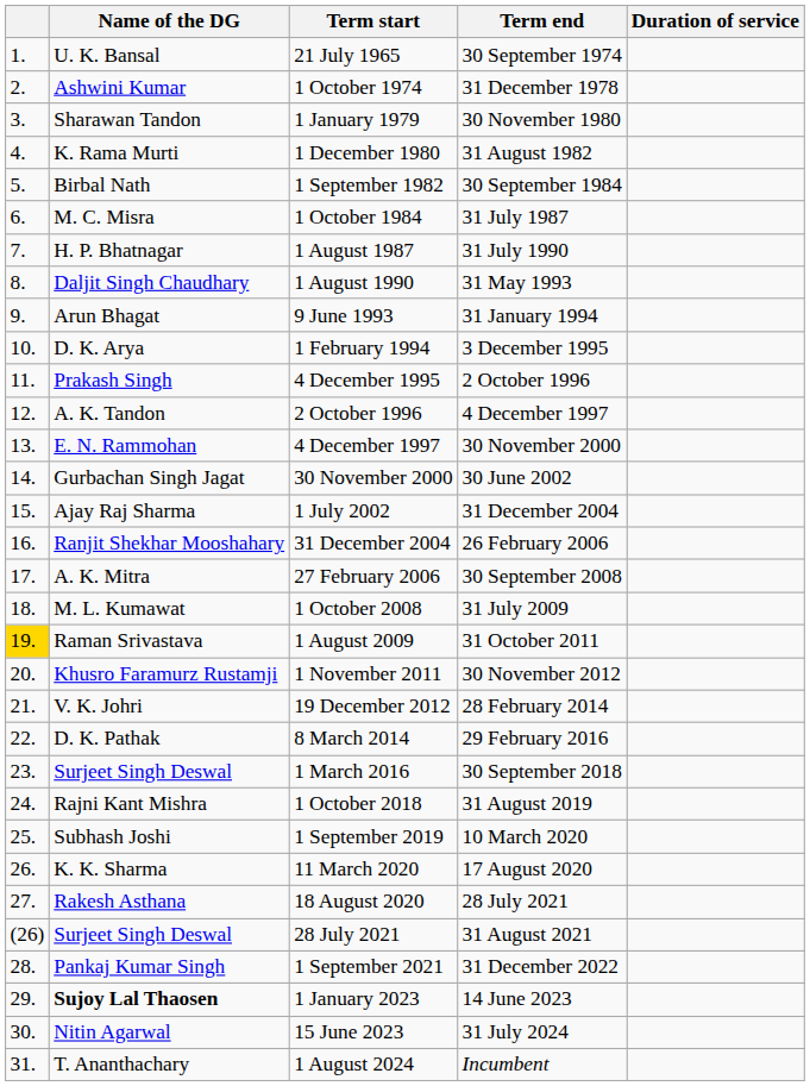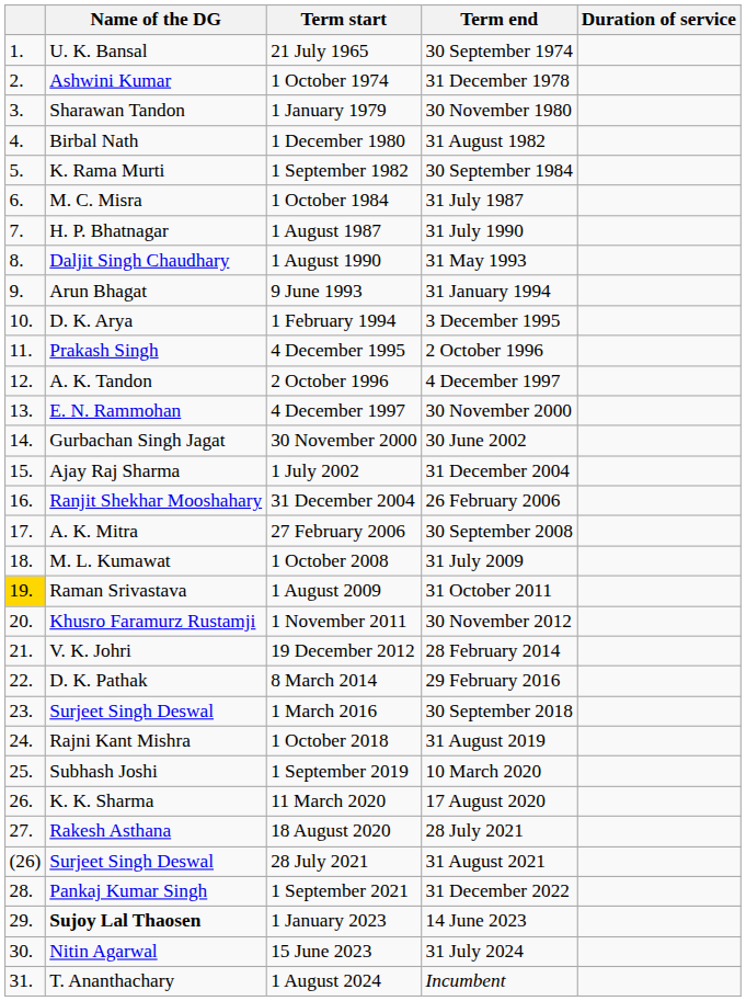 <table class="wikitable">
 <tr>
 <th></th>
 <th>Name of the DG</th>
 <th>Term start</th>
 <th>Term end</th>
 <th>Duration of service</th>
 </tr>
 <tr>
 <td>1.</td>
 <td>U. K. Bansal</td>
 <td>21 July 1965</td>
 <td>30 September 1974</td>
 <td></td>
 </tr>
 <tr>
 <td>2.</td>
 <td><a href='#'>Ashwini Kumar</a></td>
 <td>1 October 1974</td>
 <td>31 December 1978</td>
 <td></td>
 </tr>
 <tr>
 <td>3.</td>
 <td>Sharawan Tandon</td>
 <td>1 January 1979</td>
 <td>30 November 1980</td>
 <td></td>
 </tr>
 <tr>
 <td>4.</td>
-<td>K. Rama Murti</td>
+<td>Birbal Nath</td>
 <td>1 December 1980</td>
 <td>31 August 1982</td>
 <td></td>
 </tr>
 <tr>
 <td>5.</td>
-<td>Birbal Nath</td>
+<td>K. Rama Murti</td>
 <td>1 September 1982</td>
 <td>30 September 1984</td>
 <td></td>
 </tr>
 <tr>
 <td>6.</td>
 <td>M. C. Misra</td>
 <td>1 October 1984</td>
 <td>31 July 1987</td>
 <td></td>
 </tr>
 <tr>
 <td>7.</td>
 <td>H. P. Bhatnagar</td>
 <td>1 August 1987</td>
 <td>31 July 1990</td>
 <td></td>
 </tr>
 <tr>
 <td>8.</td>
 <td><a href='#'>Daljit Singh Chaudhary</a></td>
 <td>1 August 1990</td>
 <td>31 May 1993</td>
 <td></td>
 </tr>
 <tr>
 <td>9.</td>
 <td>Arun Bhagat</td>
 <td>9 June 1993</td>
 <td>31 January 1994</td>
 <td></td>
 </tr>
 <tr>
 <td>10.</td>
 <td>D. K. Arya</td>
 <td>1 February 1994</td>
 <td>3 December 1995</td>
 <td></td>
 </tr>
 <tr>
 <td>11.</td>
 <td><a href='#'>Prakash Singh</a></td>
 <td>4 December 1995</td>
 <td>2 October 1996</td>
 <td></td>
 </tr>
 <tr>
 <td>12.</td>
 <td>A. K. Tandon</td>
 <td>2 October 1996</td>
 <td>4 December 1997</td>
 <td></td>
 </tr>
 <tr>
 <td>13.</td>
 <td><a href='#'>E. N. Rammohan</a></td>
 <td>4 December 1997</td>
 <td>30 November 2000</td>
 <td></td>
 </tr>
 <tr>
 <td>14.</td>
 <td>Gurbachan Singh Jagat</td>
 <td>30 November 2000</td>
 <td>30 June 2002</td>
 <td></td>
 </tr>
 <tr>
 <td>15.</td>
 <td>Ajay Raj Sharma</td>
 <td>1 July 2002</td>
 <td>31 December 2004</td>
 <td></td>
 </tr>
 <tr>
 <td>16.</td>
 <td><a href='#'>Ranjit Shekhar Mooshahary</a></td>
 <td>31 December 2004</td>
 <td>26 February 2006</td>
 <td></td>
 </tr>
 <tr>
 <td>17.</td>
 <td>A. K. Mitra</td>
 <td>27 February 2006</td>
 <td>30 September 2008</td>
 <td></td>
 </tr>
 <tr>
 <td>18.</td>
 <td>M. L. Kumawat</td>
 <td>1 October 2008</td>
 <td>31 July 2009</td>
 <td></td>
 </tr>
 <tr>
 <td style="background: gold;">19.</td>
 <td>Raman Srivastava</td>
 <td>1 August 2009</td>
 <td>31 October 2011</td>
 <td></td>
 </tr>
 <tr>
 <td>20.</td>
 <td><a href='#'>Khusro Faramurz Rustamji</a></td>
 <td>1 November 2011</td>
 <td>30 November 2012</td>
 <td></td>
 </tr>
 <tr>
 <td>21.</td>
 <td>V. K. Johri</td>
 <td>19 December 2012</td>
 <td>28 February 2014</td>
 <td></td>
 </tr>
 <tr>
 <td>22.</td>
 <td>D. K. Pathak</td>
 <td>8 March 2014</td>
 <td>29 February 2016</td>
 <td></td>
 </tr>
 <tr>
 <td>23.</td>
 <td><a href='#'>Surjeet Singh Deswal</a></td>
 <td>1 March 2016</td>
 <td>30 September 2018</td>
 <td></td>
 </tr>
 <tr>
 <td>24.</td>
 <td>Rajni Kant Mishra</td>
 <td>1 October 2018</td>
 <td>31 August 2019</td>
 <td></td>
 </tr>
 <tr>
 <td>25.</td>
 <td>Subhash Joshi</td>
 <td>1 September 2019</td>
 <td>10 March 2020</td>
 <td></td>
 </tr>
 <tr>
 <td>26.</td>
 <td>K. K. Sharma</td>
 <td>11 March 2020</td>
 <td>17 August 2020</td>
 <td></td>
 </tr>
 <tr>
 <td>27.</td>
 <td><a href='#'>Rakesh Asthana</a></td>
 <td>18 August 2020</td>
 <td>28 July 2021</td>
 <td></td>
 </tr>
 <tr>
 <td>(26)</td>
 <td><a href='#'>Surjeet Singh Deswal</a></td>
 <td>28 July 2021</td>
 <td>31 August 2021</td>
 <td></td>
 </tr>
 <tr>
 <td>28.</td>
 <td><a href='#'>Pankaj Kumar Singh</a></td>
 <td>1 September 2021</td>
 <td>31 December 2022</td>
 <td></td>
 </tr>
 <tr>
 <td>29.</td>
 <td><strong>Sujoy Lal Thaosen</strong></td>
 <td>1 January 2023</td>
 <td>14 June 2023</td>
 <td></td>
 </tr>
 <tr>
 <td>30.</td>
 <td><a href='#'>Nitin Agarwal</a></td>
 <td>15 June 2023</td>
 <td>31 July 2024</td>
 <td></td>
 </tr>
 <tr>
 <td>31.</td>
 <td>T. Ananthachary</td>
 <td>1 August 2024</td>
 <td><em>Incumbent</em></td>
 <td><em></em></td>
 </tr>
 </table>
